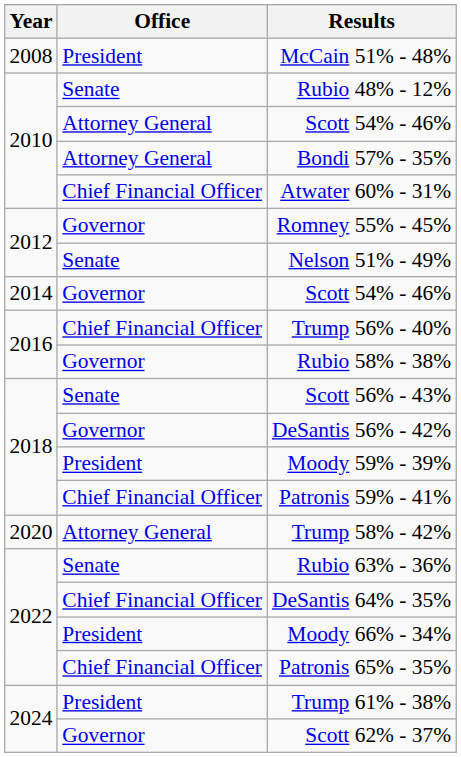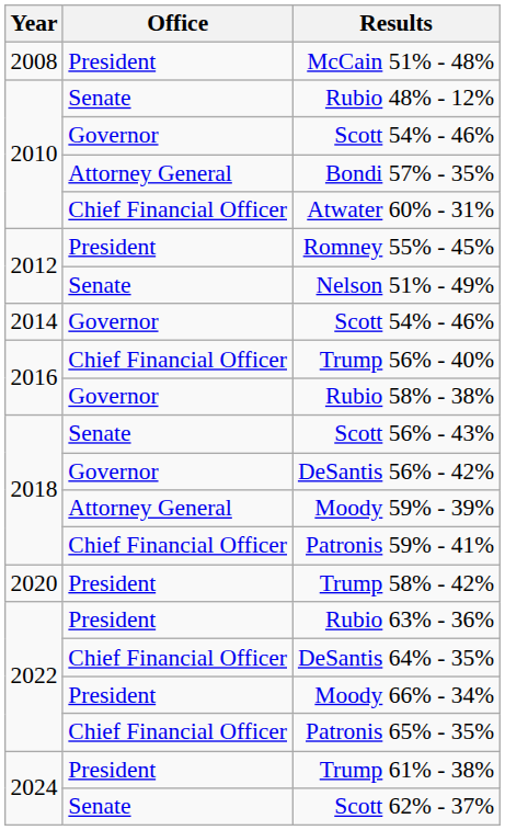 <table class=wikitable>
 <tr>
 <th>Year</th>
 <th>Office</th>
 <th>Results</th>
 </tr>
 <tr>
 <td>2008</td>
 <td><a href='#'>President</a></td>
 <td align="right" ><a href='#'>McCain</a> 51% - 48%</td>
 </tr>
 <tr>
 <td rowspan=4>2010</td>
 <td><a href='#'>Senate</a></td>
 <td align="right" ><a href='#'>Rubio</a> 48% - 12%</td>
 </tr>
 <tr>
-<td><a href='#'>Attorney General</a></td>
+<td><a href='#'>Governor</a></td>
 <td align="right" ><a href='#'>Scott</a> 54% - 46%</td>
 </tr>
 <tr>
 <td><a href='#'>Attorney General</a></td>
 <td align="right" ><a href='#'>Bondi</a> 57% - 35%</td>
 </tr>
 <tr>
 <td><a href='#'>Chief Financial Officer</a></td>
 <td align="right" ><a href='#'>Atwater</a> 60% - 31%</td>
 </tr>
 <tr>
 <td rowspan=2>2012</td>
-<td><a href='#'>Governor</a></td>
+<td><a href='#'>President</a></td>
 <td align="right" ><a href='#'>Romney</a> 55% - 45%</td>
 </tr>
 <tr>
 <td><a href='#'>Senate</a></td>
 <td align="right" ><a href='#'>Nelson</a> 51% - 49%</td>
 </tr>
 <tr>
 <td>2014</td>
 <td><a href='#'>Governor</a></td>
 <td align="right" ><a href='#'>Scott</a> 54% - 46%</td>
 </tr>
 <tr>
 <td rowspan=2>2016</td>
 <td><a href='#'>Chief Financial Officer</a></td>
 <td align="right" ><a href='#'>Trump</a> 56% - 40%</td>
 </tr>
 <tr>
 <td><a href='#'>Governor</a></td>
 <td align="right" ><a href='#'>Rubio</a> 58% - 38%</td>
 </tr>
 <tr>
 <td rowspan=4>2018</td>
 <td><a href='#'>Senate</a></td>
 <td align="right" ><a href='#'>Scott</a> 56% - 43%</td>
 </tr>
 <tr>
 <td><a href='#'>Governor</a></td>
 <td align="right" ><a href='#'>DeSantis</a> 56% - 42%</td>
 </tr>
 <tr>
-<td><a href='#'>President</a></td>
+<td><a href='#'>Attorney General</a></td>
 <td align="right" ><a href='#'>Moody</a> 59% - 39%</td>
 </tr>
 <tr>
 <td><a href='#'>Chief Financial Officer</a></td>
 <td align="right" ><a href='#'>Patronis</a> 59% - 41%</td>
 </tr>
 <tr>
 <td>2020</td>
-<td><a href='#'>Attorney General</a></td>
+<td><a href='#'>President</a></td>
 <td align="right" ><a href='#'>Trump</a> 58% - 42%</td>
 </tr>
 <tr>
 <td rowspan=4>2022</td>
-<td><a href='#'>Senate</a></td>
+<td><a href='#'>President</a></td>
 <td align="right" ><a href='#'>Rubio</a> 63% - 36%</td>
 </tr>
 <tr>
 <td><a href='#'>Chief Financial Officer</a></td>
 <td align="right" ><a href='#'>DeSantis</a> 64% - 35%</td>
 </tr>
 <tr>
 <td><a href='#'>President</a></td>
 <td align="right" ><a href='#'>Moody</a> 66% - 34%</td>
 </tr>
 <tr>
 <td><a href='#'>Chief Financial Officer</a></td>
 <td align="right" ><a href='#'>Patronis</a> 65% - 35%</td>
 </tr>
 <tr>
 <td rowspan=2>2024</td>
 <td><a href='#'>President</a></td>
 <td align="right" ><a href='#'>Trump</a> 61% - 38%</td>
 </tr>
 <tr>
-<td><a href='#'>Governor</a></td>
+<td><a href='#'>Senate</a></td>
 <td align="right" ><a href='#'>Scott</a> 62% - 37%</td>
 </tr>
 </table>
